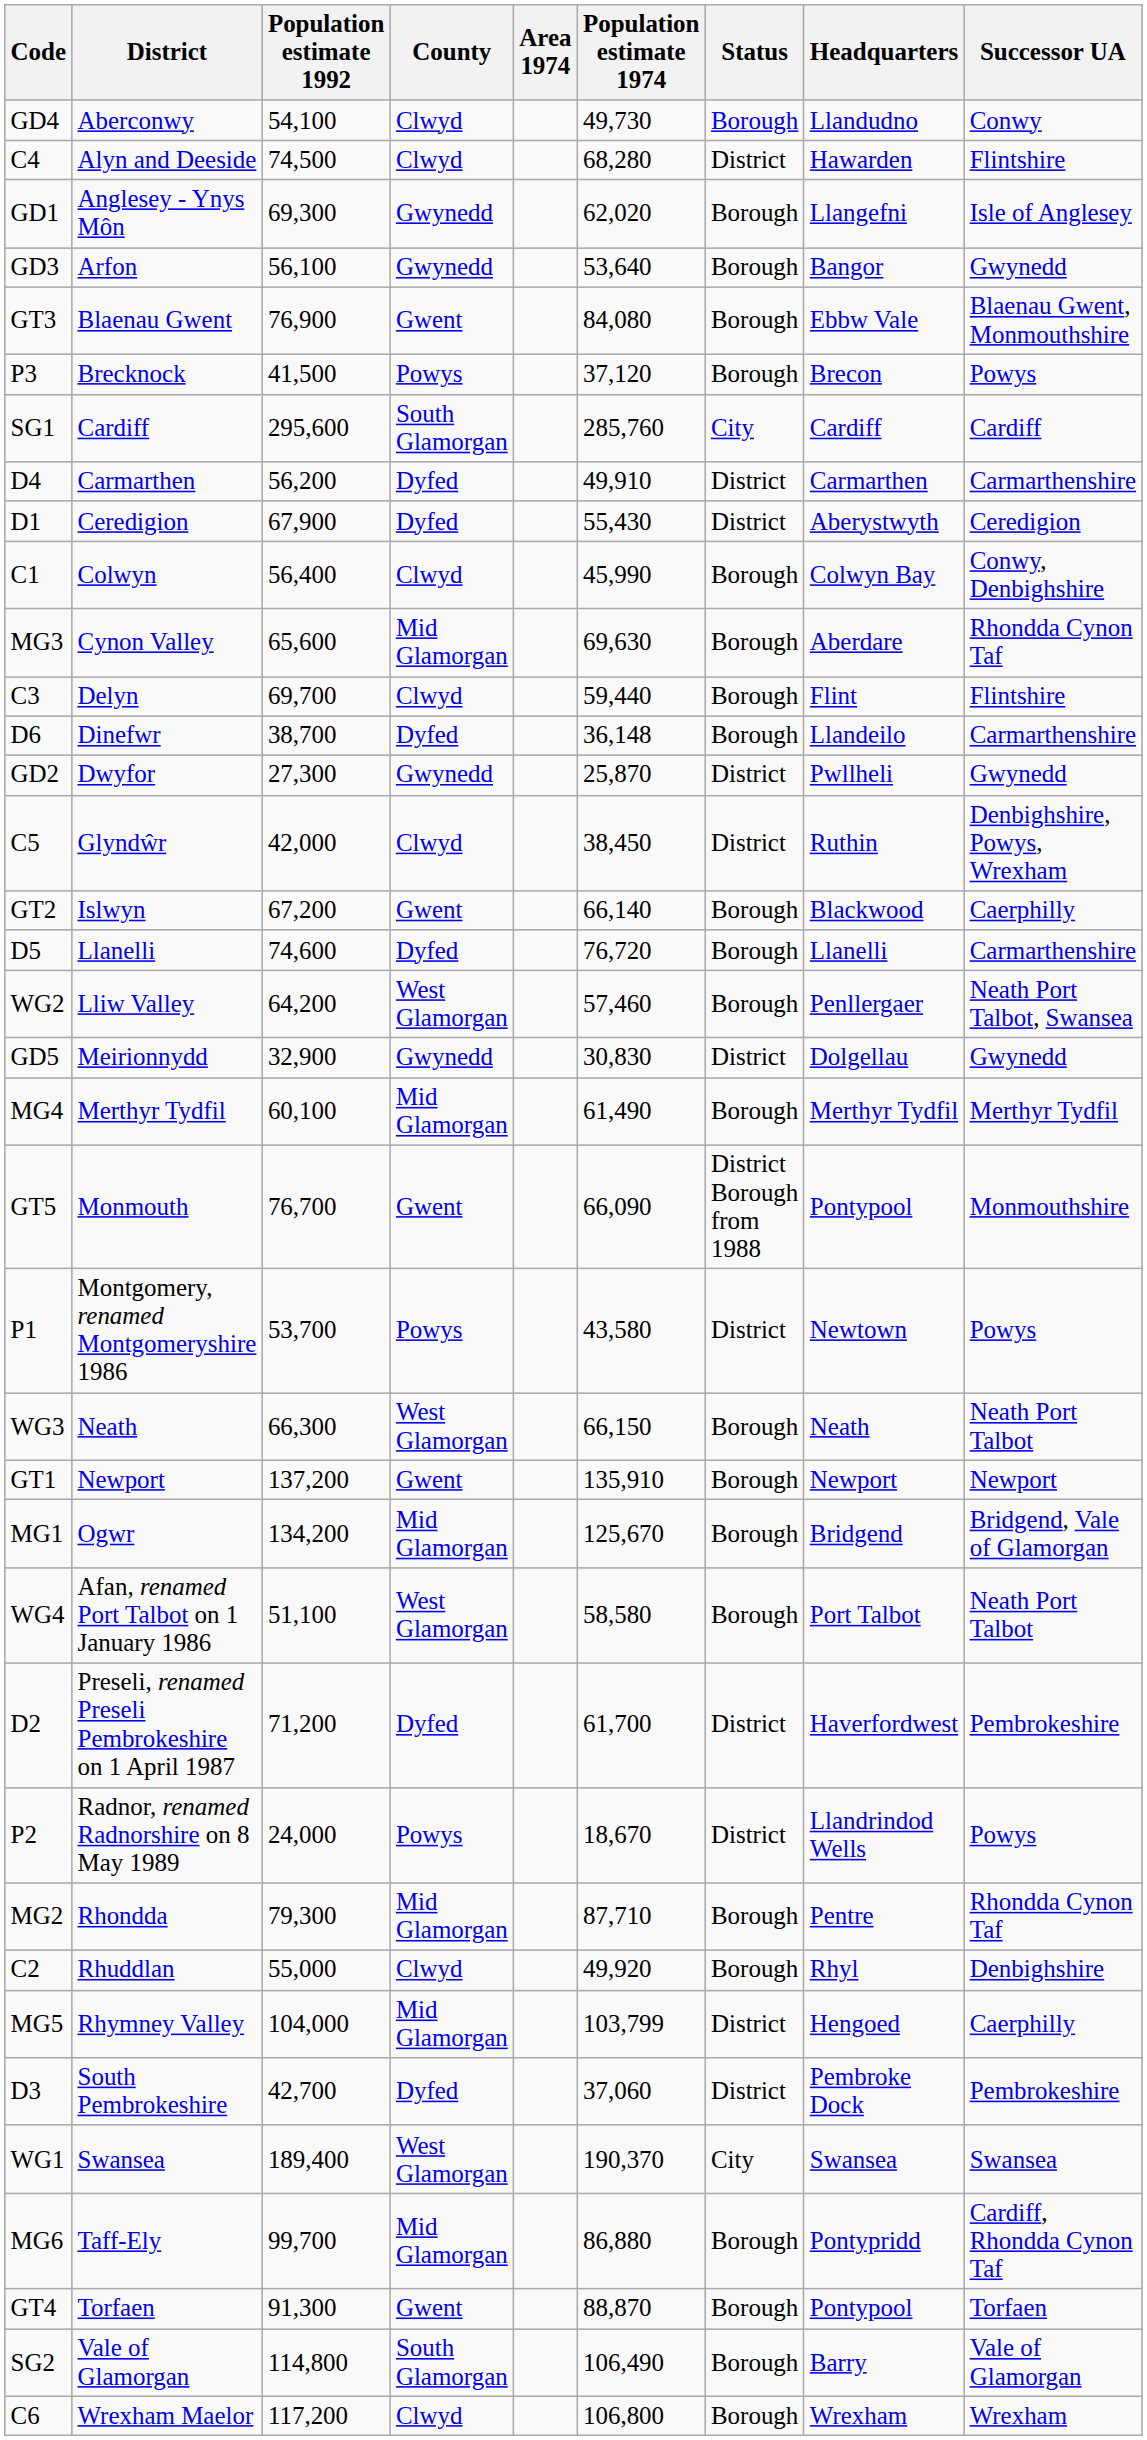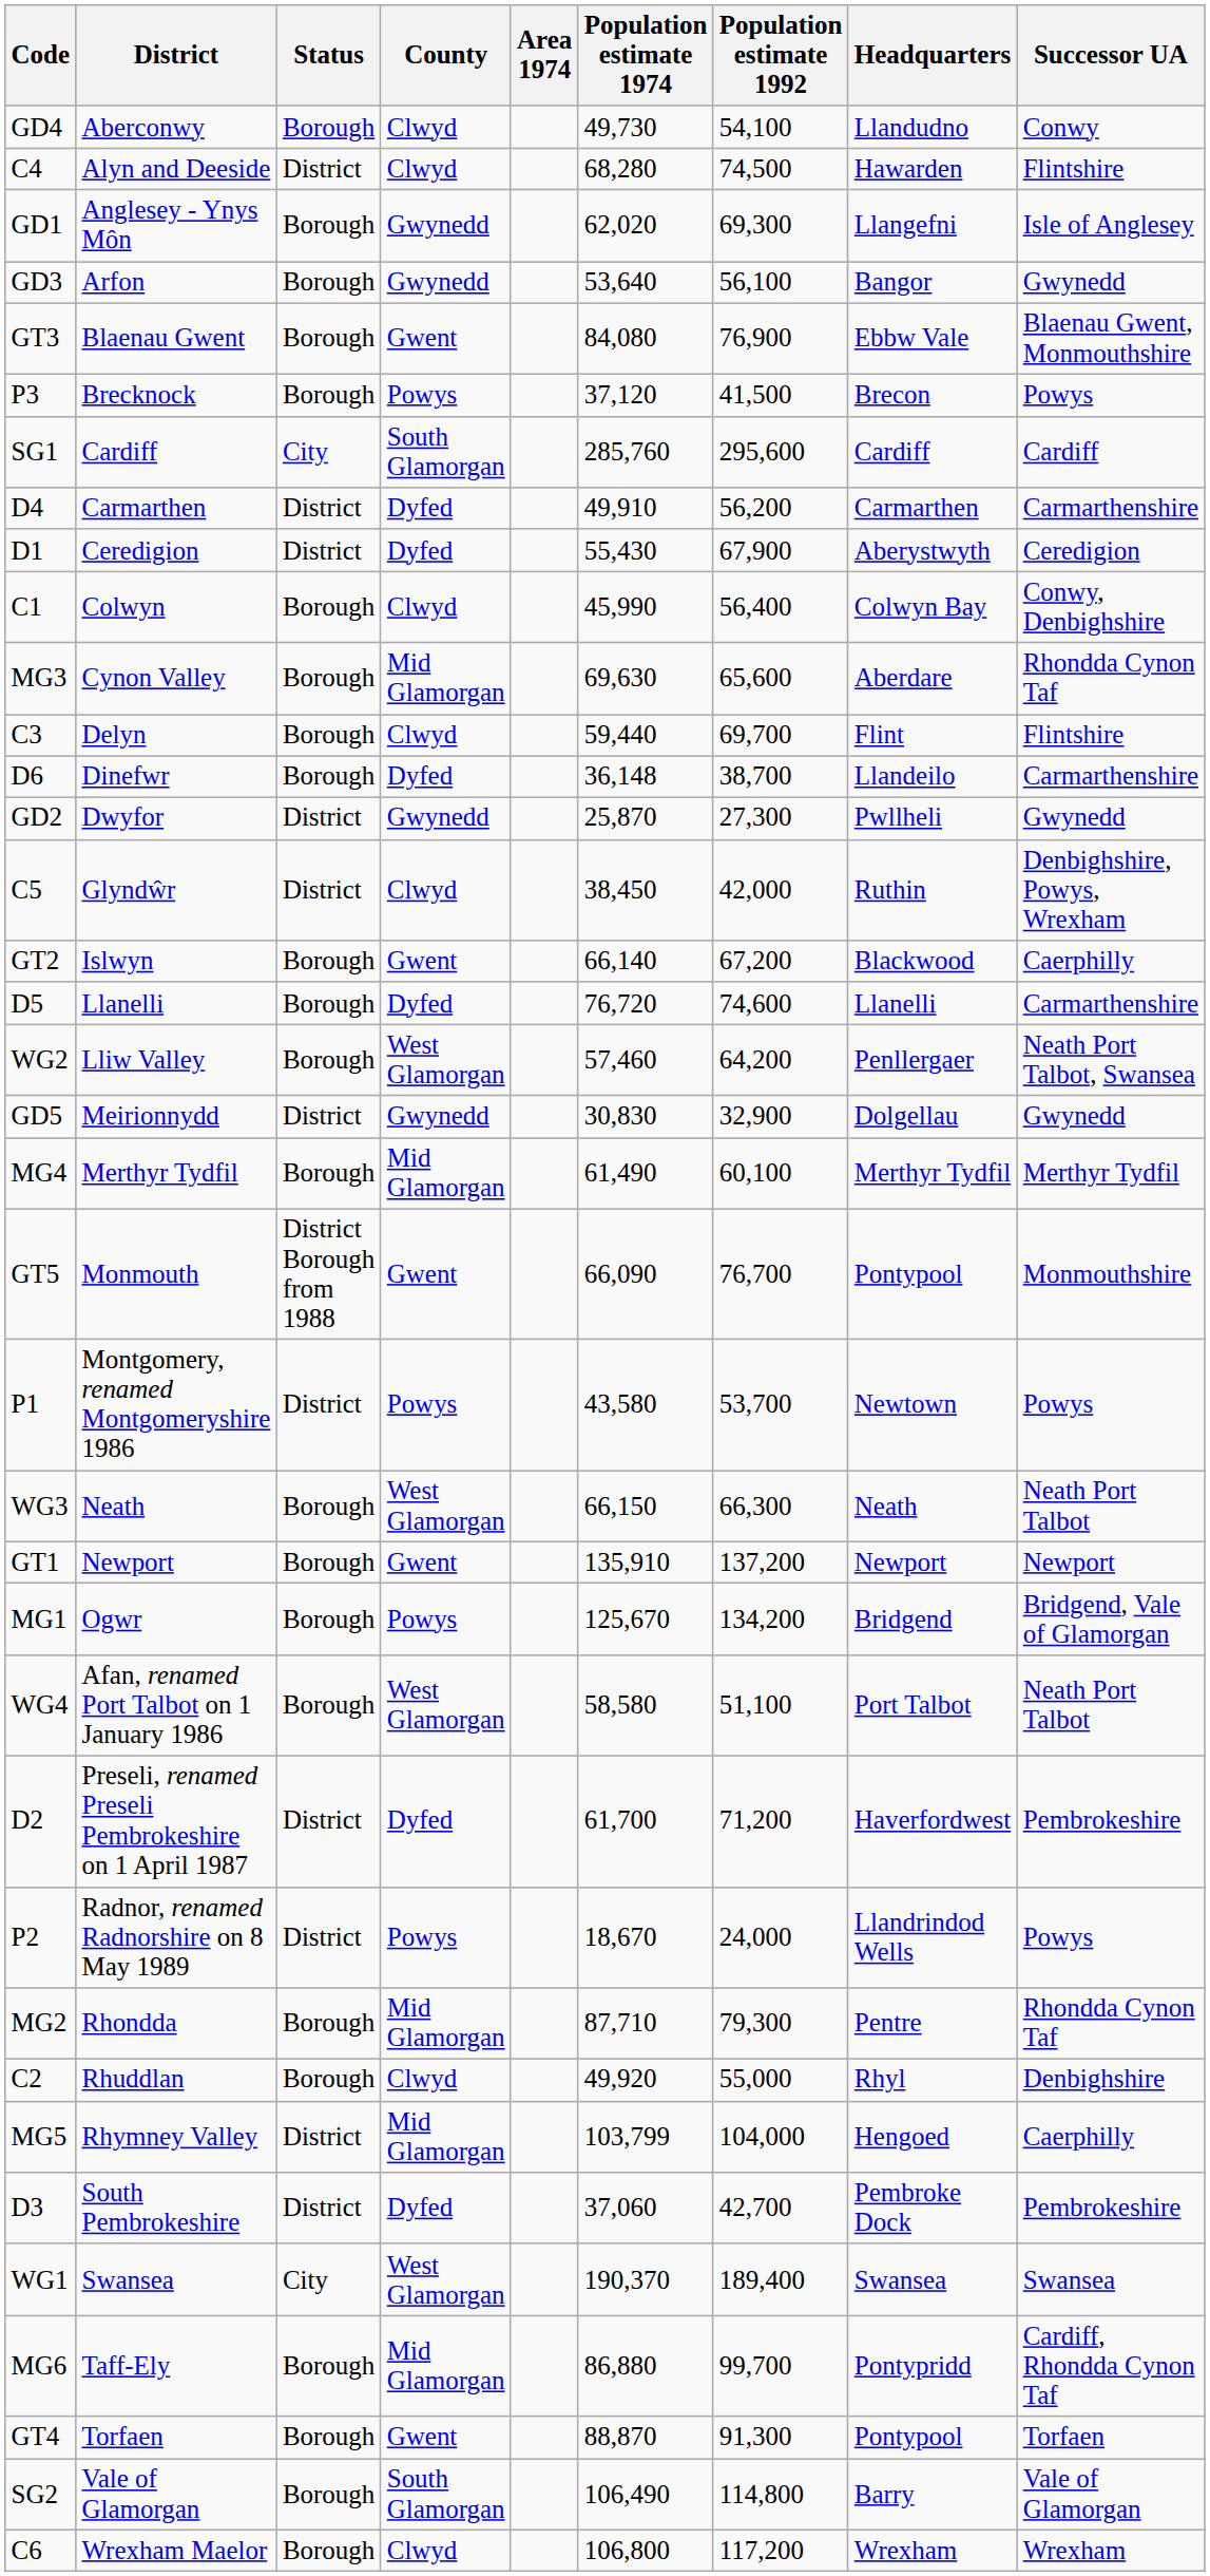 <table class="wikitable sortable">
 <tr>
 <th width="5">Code</th>
 <th width="15">District</th>
-<th width="20">Population estimate 1992</th>
+<th width="25">Status</th>
 <th width="20">County</th>
 <th width="20">Area 1974</th>
 <th width="20">Population estimate 1974</th>
-<th width="25">Status</th>
+<th width="20">Population estimate 1992</th>
 <th width="20">Headquarters</th>
 <th width="20">Successor UA</th>
 </tr>
 <tr>
 <td>GD4</td>
 <td><a href='#'>Aberconwy</a></td>
-<td>54,100</td>
+<td><a href='#'>Borough</a></td>
 <td><a href='#'>Clwyd</a></td>
 <td></td>
 <td>49,730</td>
-<td><a href='#'>Borough</a></td>
+<td>54,100</td>
 <td><a href='#'>Llandudno</a></td>
 <td><a href='#'>Conwy</a></td>
 </tr>
 <tr>
 <td>C4</td>
 <td><a href='#'>Alyn and Deeside</a></td>
-<td>74,500</td>
+<td>District</td>
 <td><a href='#'>Clwyd</a></td>
 <td></td>
 <td>68,280</td>
-<td>District</td>
+<td>74,500</td>
 <td><a href='#'>Hawarden</a></td>
 <td><a href='#'>Flintshire</a></td>
 </tr>
 <tr>
 <td>GD1</td>
 <td><a href='#'>Anglesey - Ynys Môn</a></td>
-<td>69,300</td>
+<td>Borough</td>
 <td><a href='#'>Gwynedd</a></td>
 <td></td>
 <td>62,020</td>
-<td>Borough</td>
+<td>69,300</td>
 <td><a href='#'>Llangefni</a></td>
 <td><a href='#'>Isle of Anglesey</a></td>
 </tr>
 <tr>
 <td>GD3</td>
 <td><a href='#'>Arfon</a></td>
-<td>56,100</td>
+<td>Borough</td>
 <td><a href='#'>Gwynedd</a></td>
 <td></td>
 <td>53,640</td>
-<td>Borough</td>
+<td>56,100</td>
 <td><a href='#'>Bangor</a></td>
 <td><a href='#'>Gwynedd</a></td>
 </tr>
 <tr>
 <td>GT3</td>
 <td><a href='#'>Blaenau Gwent</a></td>
-<td>76,900</td>
+<td>Borough</td>
 <td><a href='#'>Gwent</a></td>
 <td></td>
 <td>84,080</td>
-<td>Borough</td>
+<td>76,900</td>
 <td><a href='#'>Ebbw Vale</a></td>
 <td><a href='#'>Blaenau Gwent</a>, <a href='#'>Monmouthshire</a></td>
 </tr>
 <tr>
 <td>P3</td>
 <td><a href='#'>Brecknock</a></td>
-<td>41,500</td>
+<td>Borough</td>
 <td><a href='#'>Powys</a></td>
 <td></td>
 <td>37,120</td>
-<td>Borough</td>
+<td>41,500</td>
 <td><a href='#'>Brecon</a></td>
 <td><a href='#'>Powys</a></td>
 </tr>
 <tr>
 <td>SG1</td>
 <td><a href='#'>Cardiff</a></td>
-<td>295,600</td>
+<td><a href='#'>City</a></td>
 <td><a href='#'>South Glamorgan</a></td>
 <td></td>
 <td>285,760</td>
-<td><a href='#'>City</a></td>
+<td>295,600</td>
 <td><a href='#'>Cardiff</a></td>
 <td><a href='#'>Cardiff</a></td>
 </tr>
 <tr>
 <td>D4</td>
 <td><a href='#'>Carmarthen</a></td>
-<td>56,200</td>
+<td>District</td>
 <td><a href='#'>Dyfed</a></td>
 <td></td>
 <td>49,910</td>
-<td>District</td>
+<td>56,200</td>
 <td><a href='#'>Carmarthen</a></td>
 <td><a href='#'>Carmarthenshire</a></td>
 </tr>
 <tr>
 <td>D1</td>
 <td><a href='#'>Ceredigion</a></td>
-<td>67,900</td>
+<td>District</td>
 <td><a href='#'>Dyfed</a></td>
 <td></td>
 <td>55,430</td>
-<td>District</td>
+<td>67,900</td>
 <td><a href='#'>Aberystwyth</a></td>
 <td><a href='#'>Ceredigion</a></td>
 </tr>
 <tr>
 <td>C1</td>
 <td><a href='#'>Colwyn</a></td>
-<td>56,400</td>
+<td>Borough</td>
 <td><a href='#'>Clwyd</a></td>
 <td></td>
 <td>45,990</td>
-<td>Borough</td>
+<td>56,400</td>
 <td><a href='#'>Colwyn Bay</a></td>
 <td><a href='#'>Conwy</a>, <a href='#'>Denbighshire</a></td>
 </tr>
 <tr>
 <td>MG3</td>
 <td><a href='#'>Cynon Valley</a></td>
-<td>65,600</td>
+<td>Borough</td>
 <td><a href='#'>Mid Glamorgan</a></td>
 <td></td>
 <td>69,630</td>
-<td>Borough</td>
+<td>65,600</td>
 <td><a href='#'>Aberdare</a></td>
 <td><a href='#'>Rhondda Cynon Taf</a></td>
 </tr>
 <tr>
 <td>C3</td>
 <td><a href='#'>Delyn</a></td>
-<td>69,700</td>
+<td>Borough</td>
 <td><a href='#'>Clwyd</a></td>
 <td></td>
 <td>59,440</td>
-<td>Borough</td>
+<td>69,700</td>
 <td><a href='#'>Flint</a></td>
 <td><a href='#'>Flintshire</a></td>
 </tr>
 <tr>
 <td>D6</td>
 <td><a href='#'>Dinefwr</a></td>
-<td>38,700</td>
+<td>Borough</td>
 <td><a href='#'>Dyfed</a></td>
 <td></td>
 <td>36,148</td>
-<td>Borough</td>
+<td>38,700</td>
 <td><a href='#'>Llandeilo</a></td>
 <td><a href='#'>Carmarthenshire</a></td>
 </tr>
 <tr>
 <td>GD2</td>
 <td><a href='#'>Dwyfor</a></td>
-<td>27,300</td>
+<td>District</td>
 <td><a href='#'>Gwynedd</a></td>
 <td></td>
 <td>25,870</td>
-<td>District</td>
+<td>27,300</td>
 <td><a href='#'>Pwllheli</a></td>
 <td><a href='#'>Gwynedd</a></td>
 </tr>
 <tr>
 <td>C5</td>
 <td><a href='#'>Glyndŵr</a></td>
-<td>42,000</td>
+<td>District</td>
 <td><a href='#'>Clwyd</a></td>
 <td></td>
 <td>38,450</td>
-<td>District</td>
+<td>42,000</td>
 <td><a href='#'>Ruthin</a></td>
 <td><a href='#'>Denbighshire</a>, <a href='#'>Powys</a>, <a href='#'>Wrexham</a></td>
 </tr>
 <tr>
 <td>GT2</td>
 <td><a href='#'>Islwyn</a></td>
-<td>67,200</td>
+<td>Borough</td>
 <td><a href='#'>Gwent</a></td>
 <td></td>
 <td>66,140</td>
-<td>Borough</td>
+<td>67,200</td>
 <td><a href='#'>Blackwood</a></td>
 <td><a href='#'>Caerphilly</a></td>
 </tr>
 <tr>
 <td>D5</td>
 <td><a href='#'>Llanelli</a></td>
-<td>74,600</td>
+<td>Borough</td>
 <td><a href='#'>Dyfed</a></td>
 <td></td>
 <td>76,720</td>
-<td>Borough</td>
+<td>74,600</td>
 <td><a href='#'>Llanelli</a></td>
 <td><a href='#'>Carmarthenshire</a></td>
 </tr>
 <tr>
 <td>WG2</td>
 <td><a href='#'>Lliw Valley</a></td>
-<td>64,200</td>
+<td>Borough</td>
 <td><a href='#'>West Glamorgan</a></td>
 <td></td>
 <td>57,460</td>
-<td>Borough</td>
+<td>64,200</td>
 <td><a href='#'>Penllergaer</a></td>
 <td><a href='#'>Neath Port Talbot</a>, <a href='#'>Swansea</a></td>
 </tr>
 <tr>
 <td>GD5</td>
 <td><a href='#'>Meirionnydd</a></td>
-<td>32,900</td>
+<td>District</td>
 <td><a href='#'>Gwynedd</a></td>
 <td></td>
 <td>30,830</td>
-<td>District</td>
+<td>32,900</td>
 <td><a href='#'>Dolgellau</a></td>
 <td><a href='#'>Gwynedd</a></td>
 </tr>
 <tr>
 <td>MG4</td>
 <td><a href='#'>Merthyr Tydfil</a></td>
-<td>60,100</td>
+<td>Borough</td>
 <td><a href='#'>Mid Glamorgan</a></td>
 <td></td>
 <td>61,490</td>
-<td>Borough</td>
+<td>60,100</td>
 <td><a href='#'>Merthyr Tydfil</a></td>
 <td><a href='#'>Merthyr Tydfil</a></td>
 </tr>
 <tr>
 <td>GT5</td>
 <td><a href='#'>Monmouth</a></td>
-<td>76,700</td>
+<td>District<br>Borough from 1988</td>
 <td><a href='#'>Gwent</a></td>
 <td></td>
 <td>66,090</td>
-<td>District<br>Borough from 1988</td>
+<td>76,700</td>
 <td><a href='#'>Pontypool</a></td>
 <td><a href='#'>Monmouthshire</a></td>
 </tr>
 <tr>
 <td>P1</td>
 <td>Montgomery, <em>renamed</em> <br><a href='#'>Montgomeryshire</a> 1986</td>
-<td>53,700</td>
+<td>District</td>
 <td><a href='#'>Powys</a></td>
 <td></td>
 <td>43,580</td>
-<td>District</td>
+<td>53,700</td>
 <td><a href='#'>Newtown</a></td>
 <td><a href='#'>Powys</a></td>
 </tr>
 <tr>
 <td>WG3</td>
 <td><a href='#'>Neath</a></td>
-<td>66,300</td>
+<td>Borough</td>
 <td><a href='#'>West Glamorgan</a></td>
 <td></td>
 <td>66,150</td>
-<td>Borough</td>
+<td>66,300</td>
 <td><a href='#'>Neath</a></td>
 <td><a href='#'>Neath Port Talbot</a></td>
 </tr>
 <tr>
 <td>GT1</td>
 <td><a href='#'>Newport</a></td>
-<td>137,200</td>
+<td>Borough</td>
 <td><a href='#'>Gwent</a></td>
 <td></td>
 <td>135,910</td>
-<td>Borough</td>
+<td>137,200</td>
 <td><a href='#'>Newport</a></td>
 <td><a href='#'>Newport</a></td>
 </tr>
 <tr>
 <td>MG1</td>
 <td><a href='#'>Ogwr</a></td>
-<td>134,200</td>
-<td><a href='#'>Mid Glamorgan</a></td>
+<td>Borough</td>
+<td><a href='#'>Powys</a></td>
 <td></td>
 <td>125,670</td>
-<td>Borough</td>
+<td>134,200</td>
 <td><a href='#'>Bridgend</a></td>
 <td><a href='#'>Bridgend</a>, <a href='#'>Vale of Glamorgan</a></td>
 </tr>
 <tr>
 <td>WG4</td>
 <td>Afan, <em>renamed</em> <br><a href='#'>Port Talbot</a> on 1 January 1986</td>
-<td>51,100</td>
+<td>Borough</td>
 <td><a href='#'>West Glamorgan</a></td>
 <td></td>
 <td>58,580</td>
-<td>Borough</td>
+<td>51,100</td>
 <td><a href='#'>Port Talbot</a></td>
 <td><a href='#'>Neath Port Talbot</a></td>
 </tr>
 <tr>
 <td>D2</td>
 <td>Preseli, <em>renamed</em> <br><a href='#'>Preseli Pembrokeshire</a> on 1 April 1987</td>
-<td>71,200</td>
+<td>District</td>
 <td><a href='#'>Dyfed</a></td>
 <td></td>
 <td>61,700</td>
-<td>District</td>
+<td>71,200</td>
 <td><a href='#'>Haverfordwest</a></td>
 <td><a href='#'>Pembrokeshire</a></td>
 </tr>
 <tr>
 <td>P2</td>
 <td>Radnor, <em>renamed</em> <br><a href='#'>Radnorshire</a> on 8 May 1989</td>
-<td>24,000</td>
+<td>District</td>
 <td><a href='#'>Powys</a></td>
 <td></td>
 <td>18,670</td>
-<td>District</td>
+<td>24,000</td>
 <td><a href='#'>Llandrindod Wells</a></td>
 <td><a href='#'>Powys</a></td>
 </tr>
 <tr>
 <td>MG2</td>
 <td><a href='#'>Rhondda</a></td>
-<td>79,300</td>
+<td>Borough</td>
 <td><a href='#'>Mid Glamorgan</a></td>
 <td></td>
 <td>87,710</td>
-<td>Borough</td>
+<td>79,300</td>
 <td><a href='#'>Pentre</a></td>
 <td><a href='#'>Rhondda Cynon Taf</a></td>
 </tr>
 <tr>
 <td>C2</td>
 <td><a href='#'>Rhuddlan</a></td>
-<td>55,000</td>
+<td>Borough</td>
 <td><a href='#'>Clwyd</a></td>
 <td></td>
 <td>49,920</td>
-<td>Borough</td>
+<td>55,000</td>
 <td><a href='#'>Rhyl</a></td>
 <td><a href='#'>Denbighshire</a></td>
 </tr>
 <tr>
 <td>MG5</td>
 <td><a href='#'>Rhymney Valley</a></td>
-<td>104,000</td>
+<td>District</td>
 <td><a href='#'>Mid Glamorgan</a></td>
 <td></td>
 <td>103,799</td>
-<td>District</td>
+<td>104,000</td>
 <td><a href='#'>Hengoed</a></td>
 <td><a href='#'>Caerphilly</a></td>
 </tr>
 <tr>
 <td>D3</td>
 <td><a href='#'>South Pembrokeshire</a></td>
-<td>42,700</td>
+<td>District</td>
 <td><a href='#'>Dyfed</a></td>
 <td></td>
 <td>37,060</td>
-<td>District</td>
+<td>42,700</td>
 <td><a href='#'>Pembroke Dock</a></td>
 <td><a href='#'>Pembrokeshire</a></td>
 </tr>
 <tr>
 <td>WG1</td>
 <td><a href='#'>Swansea</a></td>
-<td>189,400</td>
+<td>City</td>
 <td><a href='#'>West Glamorgan</a></td>
 <td></td>
 <td>190,370</td>
-<td>City</td>
+<td>189,400</td>
 <td><a href='#'>Swansea</a></td>
 <td><a href='#'>Swansea</a></td>
 </tr>
 <tr>
 <td>MG6</td>
 <td><a href='#'>Taff-Ely</a></td>
-<td>99,700</td>
+<td>Borough</td>
 <td><a href='#'>Mid Glamorgan</a></td>
 <td></td>
 <td>86,880</td>
-<td>Borough</td>
+<td>99,700</td>
 <td><a href='#'>Pontypridd</a></td>
 <td><a href='#'>Cardiff</a>, <a href='#'>Rhondda Cynon Taf</a></td>
 </tr>
 <tr>
 <td>GT4</td>
 <td><a href='#'>Torfaen</a></td>
-<td>91,300</td>
+<td>Borough</td>
 <td><a href='#'>Gwent</a></td>
 <td></td>
 <td>88,870</td>
-<td>Borough</td>
+<td>91,300</td>
 <td><a href='#'>Pontypool</a></td>
 <td><a href='#'>Torfaen</a></td>
 </tr>
 <tr>
 <td>SG2</td>
 <td><a href='#'>Vale of Glamorgan</a></td>
-<td>114,800</td>
+<td>Borough</td>
 <td><a href='#'>South Glamorgan</a></td>
 <td></td>
 <td>106,490</td>
-<td>Borough</td>
+<td>114,800</td>
 <td><a href='#'>Barry</a></td>
 <td><a href='#'>Vale of Glamorgan</a></td>
 </tr>
 <tr>
 <td>C6</td>
 <td><a href='#'>Wrexham Maelor</a></td>
-<td>117,200</td>
+<td>Borough</td>
 <td><a href='#'>Clwyd</a></td>
 <td></td>
 <td>106,800</td>
-<td>Borough</td>
+<td>117,200</td>
 <td><a href='#'>Wrexham</a></td>
 <td><a href='#'>Wrexham</a></td>
 </tr>
 </table>
